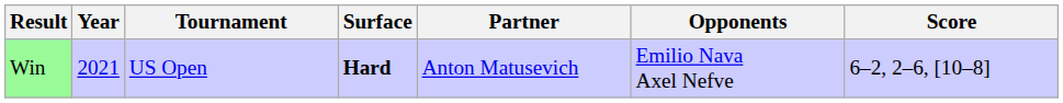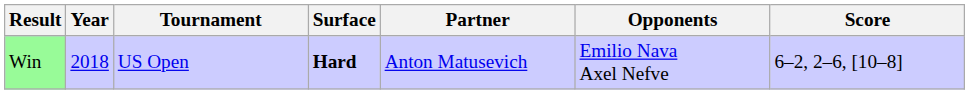 <table class="wikitable" style=font-size:97%>
 <tr>
 <th>Result</th>
 <th>Year</th>
 <th width=150>Tournament</th>
 <th>Surface</th>
 <th width=150>Partner</th>
 <th width=150>Opponents</th>
 <th width=150>Score</th>
 </tr>
 <tr style="background:#ccccff;">
 <td bgcolor=98FB98>Win</td>
-<td><a href='#'>2021</a></td>
+<td><a href='#'>2018</a></td>
 <td><a href='#'>US Open</a></td>
 <td><strong>Hard</strong></td>
 <td> <a href='#'>Anton Matusevich</a></td>
 <td> <a href='#'>Emilio Nava</a> <br>  Axel Nefve</td>
 <td>6–2, 2–6, [10–8]</td>
 </tr>
 </table>
